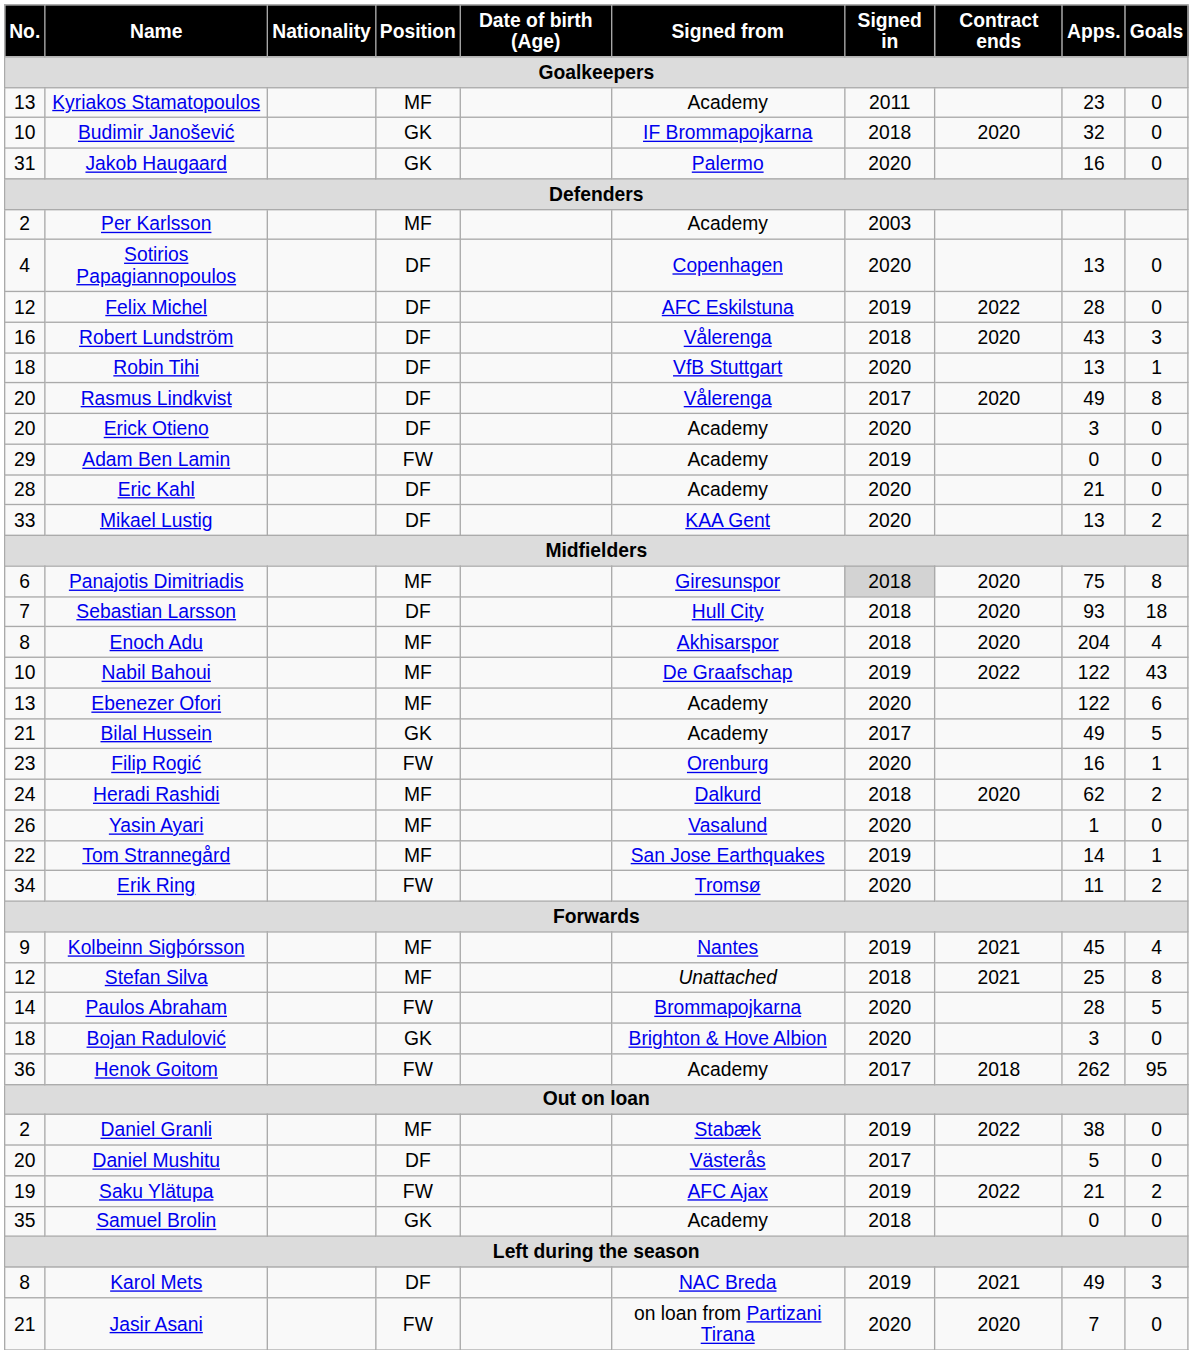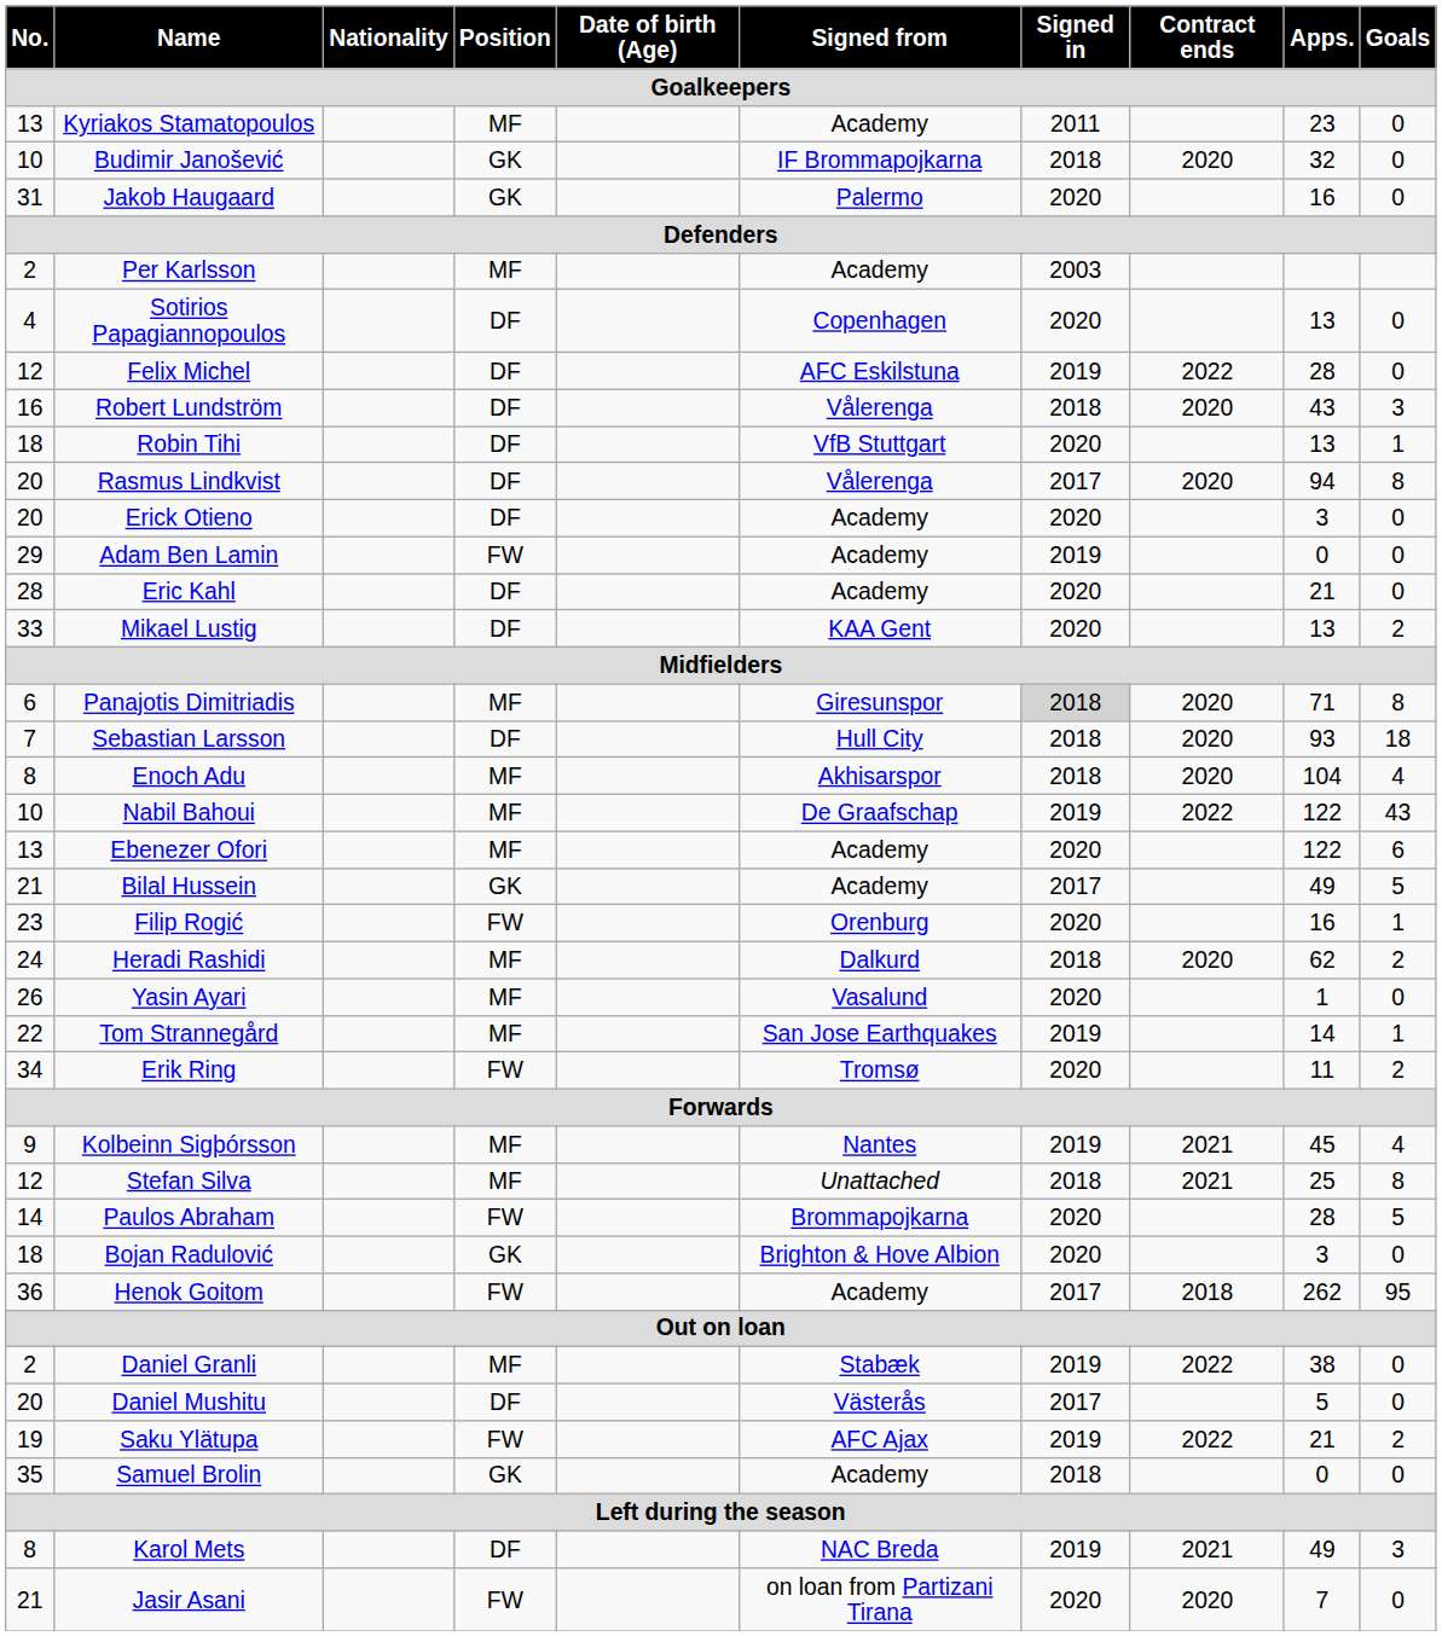 <table class="wikitable"  style="text-align:center; font-size:90%; width:100%;">
 <tr>
 <th style="background:#000000; color:white; text-align:center;">No.</th>
 <th style="background:#000000; color:white; text-align:center;">Name</th>
 <th style="background:#000000; color:white; text-align:center;">Nationality</th>
 <th style="background:#000000; color:white; text-align:center;">Position</th>
 <th style="background:#000000; color:white; text-align:center;">Date of birth (Age)</th>
 <th style="background:#000000; color:white; text-align:center;">Signed from</th>
 <th style="background:#000000; color:white; text-align:center;">Signed in</th>
 <th style="background:#000000; color:white; text-align:center;">Contract ends</th>
 <th style="background:#000000; color:white; text-align:center;">Apps.</th>
 <th style="background:#000000; color:white; text-align:center;">Goals</th>
 </tr>
 <tr>
 <th colspan="11"  style="background:#dcdcdc; text-align:center;">Goalkeepers</th>
 </tr>
 <tr>
 <td>13</td>
 <td><a href='#'>Kyriakos Stamatopoulos</a></td>
 <td></td>
 <td>MF</td>
 <td></td>
 <td>Academy</td>
 <td>2011</td>
 <td></td>
 <td>23</td>
 <td>0</td>
 </tr>
 <tr>
 <td>10</td>
 <td><a href='#'>Budimir Janošević</a></td>
 <td></td>
 <td>GK</td>
 <td></td>
 <td><a href='#'>IF Brommapojkarna</a></td>
 <td>2018</td>
 <td>2020</td>
 <td>32</td>
 <td>0</td>
 </tr>
 <tr>
 <td>31</td>
 <td><a href='#'>Jakob Haugaard</a></td>
 <td></td>
 <td>GK</td>
 <td></td>
 <td><a href='#'>Palermo</a></td>
 <td>2020</td>
 <td></td>
 <td>16</td>
 <td>0</td>
 </tr>
 <tr>
 <th colspan="11"  style="background:#dcdcdc; text-align:center;">Defenders</th>
 </tr>
 <tr>
 <td>2</td>
 <td><a href='#'>Per Karlsson</a></td>
 <td></td>
 <td>MF</td>
 <td></td>
 <td>Academy</td>
 <td>2003</td>
 <td></td>
 <td></td>
 <td></td>
 </tr>
 <tr>
 <td>4</td>
 <td><a href='#'>Sotirios Papagiannopoulos</a></td>
 <td></td>
 <td>DF</td>
 <td></td>
 <td><a href='#'>Copenhagen</a></td>
 <td>2020</td>
 <td></td>
 <td>13</td>
 <td>0</td>
 </tr>
 <tr>
 <td>12</td>
 <td><a href='#'>Felix Michel</a></td>
 <td></td>
 <td>DF</td>
 <td></td>
 <td><a href='#'>AFC Eskilstuna</a></td>
 <td>2019</td>
 <td>2022</td>
 <td>28</td>
 <td>0</td>
 </tr>
 <tr>
 <td>16</td>
 <td><a href='#'>Robert Lundström</a></td>
 <td></td>
 <td>DF</td>
 <td></td>
 <td><a href='#'>Vålerenga</a></td>
 <td>2018</td>
 <td>2020</td>
 <td>43</td>
 <td>3</td>
 </tr>
 <tr>
 <td>18</td>
 <td><a href='#'>Robin Tihi</a></td>
 <td></td>
 <td>DF</td>
 <td></td>
 <td><a href='#'>VfB Stuttgart</a></td>
 <td>2020</td>
 <td></td>
 <td>13</td>
 <td>1</td>
 </tr>
 <tr>
 <td>20</td>
 <td><a href='#'>Rasmus Lindkvist</a></td>
 <td></td>
 <td>DF</td>
 <td></td>
 <td><a href='#'>Vålerenga</a></td>
 <td>2017</td>
 <td>2020</td>
-<td>49</td>
+<td>94</td>
 <td>8</td>
 </tr>
 <tr>
 <td>20</td>
 <td><a href='#'>Erick Otieno</a></td>
 <td></td>
 <td>DF</td>
 <td></td>
 <td>Academy</td>
 <td>2020</td>
 <td></td>
 <td>3</td>
 <td>0</td>
 </tr>
 <tr>
 <td>29</td>
 <td><a href='#'>Adam Ben Lamin</a></td>
 <td></td>
 <td>FW</td>
 <td></td>
 <td>Academy</td>
 <td>2019</td>
 <td></td>
 <td>0</td>
 <td>0</td>
 </tr>
 <tr>
 <td>28</td>
 <td><a href='#'>Eric Kahl</a></td>
 <td></td>
 <td>DF</td>
 <td></td>
 <td>Academy</td>
 <td>2020</td>
 <td></td>
 <td>21</td>
 <td>0</td>
 </tr>
 <tr>
 <td>33</td>
 <td><a href='#'>Mikael Lustig</a></td>
 <td></td>
 <td>DF</td>
 <td></td>
 <td><a href='#'>KAA Gent</a></td>
 <td>2020</td>
 <td></td>
 <td>13</td>
 <td>2</td>
 </tr>
 <tr>
 <th colspan="11"  style="background:#dcdcdc; text-align:center;">Midfielders</th>
 </tr>
 <tr>
 <td>6</td>
 <td><a href='#'>Panajotis Dimitriadis</a></td>
 <td></td>
 <td>MF</td>
 <td></td>
 <td><a href='#'>Giresunspor</a></td>
 <td style="background: lightgrey;">2018</td>
 <td>2020</td>
-<td>75</td>
+<td>71</td>
 <td>8</td>
 </tr>
 <tr>
 <td>7</td>
 <td><a href='#'>Sebastian Larsson</a></td>
 <td></td>
 <td>DF</td>
 <td></td>
 <td><a href='#'>Hull City</a></td>
 <td>2018</td>
 <td>2020</td>
 <td>93</td>
 <td>18</td>
 </tr>
 <tr>
 <td>8</td>
 <td><a href='#'>Enoch Adu</a></td>
 <td></td>
 <td>MF</td>
 <td></td>
 <td><a href='#'>Akhisarspor</a></td>
 <td>2018</td>
 <td>2020</td>
-<td>204</td>
+<td>104</td>
 <td>4</td>
 </tr>
 <tr>
 <td>10</td>
 <td><a href='#'>Nabil Bahoui</a></td>
 <td></td>
 <td>MF</td>
 <td></td>
 <td><a href='#'>De Graafschap</a></td>
 <td>2019</td>
 <td>2022</td>
 <td>122</td>
 <td>43</td>
 </tr>
 <tr>
 <td>13</td>
 <td><a href='#'>Ebenezer Ofori</a></td>
 <td></td>
 <td>MF</td>
 <td></td>
 <td>Academy</td>
 <td>2020</td>
 <td></td>
 <td>122</td>
 <td>6</td>
 </tr>
 <tr>
 <td>21</td>
 <td><a href='#'>Bilal Hussein</a></td>
 <td></td>
 <td>GK</td>
 <td></td>
 <td>Academy</td>
 <td>2017</td>
 <td></td>
 <td>49</td>
 <td>5</td>
 </tr>
 <tr>
 <td>23</td>
 <td><a href='#'>Filip Rogić</a></td>
 <td></td>
 <td>FW</td>
 <td></td>
 <td><a href='#'>Orenburg</a></td>
 <td>2020</td>
 <td></td>
 <td>16</td>
 <td>1</td>
 </tr>
 <tr>
 <td>24</td>
 <td><a href='#'>Heradi Rashidi</a></td>
 <td></td>
 <td>MF</td>
 <td></td>
 <td><a href='#'>Dalkurd</a></td>
 <td>2018</td>
 <td>2020</td>
 <td>62</td>
 <td>2</td>
 </tr>
 <tr>
 <td>26</td>
 <td><a href='#'>Yasin Ayari</a></td>
 <td></td>
 <td>MF</td>
 <td></td>
 <td><a href='#'>Vasalund</a></td>
 <td>2020</td>
 <td></td>
 <td>1</td>
 <td>0</td>
 </tr>
 <tr>
 <td>22</td>
 <td><a href='#'>Tom Strannegård</a></td>
 <td></td>
 <td>MF</td>
 <td></td>
 <td><a href='#'>San Jose Earthquakes</a></td>
 <td>2019</td>
 <td></td>
 <td>14</td>
 <td>1</td>
 </tr>
 <tr>
 <td>34</td>
 <td><a href='#'>Erik Ring</a></td>
 <td></td>
 <td>FW</td>
 <td></td>
 <td><a href='#'>Tromsø</a></td>
 <td>2020</td>
 <td></td>
 <td>11</td>
 <td>2</td>
 </tr>
 <tr>
 <th colspan="11"  style="background:#dcdcdc; text-align:center;">Forwards</th>
 </tr>
 <tr>
 <td>9</td>
 <td><a href='#'>Kolbeinn Sigþórsson</a></td>
 <td></td>
 <td>MF</td>
 <td></td>
 <td><a href='#'>Nantes</a></td>
 <td>2019</td>
 <td>2021</td>
 <td>45</td>
 <td>4</td>
 </tr>
 <tr>
 <td>12</td>
 <td><a href='#'>Stefan Silva</a></td>
 <td></td>
 <td>MF</td>
 <td></td>
 <td><em>Unattached</em></td>
 <td>2018</td>
 <td>2021</td>
 <td>25</td>
 <td>8</td>
 </tr>
 <tr>
 <td>14</td>
 <td><a href='#'>Paulos Abraham</a></td>
 <td></td>
 <td>FW</td>
 <td></td>
 <td><a href='#'>Brommapojkarna</a></td>
 <td>2020</td>
 <td></td>
 <td>28</td>
 <td>5</td>
 </tr>
 <tr>
 <td>18</td>
 <td><a href='#'>Bojan Radulović</a></td>
 <td></td>
 <td>GK</td>
 <td></td>
 <td><a href='#'>Brighton & Hove Albion</a></td>
 <td>2020</td>
 <td></td>
 <td>3</td>
 <td>0</td>
 </tr>
 <tr>
 <td>36</td>
 <td><a href='#'>Henok Goitom</a></td>
 <td></td>
 <td>FW</td>
 <td></td>
 <td>Academy</td>
 <td>2017</td>
 <td>2018</td>
 <td>262</td>
 <td>95</td>
 </tr>
 <tr>
 <th colspan="11"  style="background:#dcdcdc; text-align:center;">Out on loan</th>
 </tr>
 <tr>
 <td>2</td>
 <td><a href='#'>Daniel Granli</a></td>
 <td></td>
 <td>MF</td>
 <td></td>
 <td><a href='#'>Stabæk</a></td>
 <td>2019</td>
 <td>2022</td>
 <td>38</td>
 <td>0</td>
 </tr>
 <tr>
 <td>20</td>
 <td><a href='#'>Daniel Mushitu</a></td>
 <td></td>
 <td>DF</td>
 <td></td>
 <td><a href='#'>Västerås</a></td>
 <td>2017</td>
 <td></td>
 <td>5</td>
 <td>0</td>
 </tr>
 <tr>
 <td>19</td>
 <td><a href='#'>Saku Ylätupa</a></td>
 <td></td>
 <td>FW</td>
 <td></td>
 <td><a href='#'>AFC Ajax</a></td>
 <td>2019</td>
 <td>2022</td>
 <td>21</td>
 <td>2</td>
 </tr>
 <tr>
 <td>35</td>
 <td><a href='#'>Samuel Brolin</a></td>
 <td></td>
 <td>GK</td>
 <td></td>
 <td>Academy</td>
 <td>2018</td>
 <td></td>
 <td>0</td>
 <td>0</td>
 </tr>
 <tr>
 <th colspan="11"  style="background:#dcdcdc; text-align:center;">Left during the season</th>
 </tr>
 <tr>
 <td>8</td>
 <td><a href='#'>Karol Mets</a></td>
 <td></td>
 <td>DF</td>
 <td></td>
 <td><a href='#'>NAC Breda</a></td>
 <td>2019</td>
 <td>2021</td>
 <td>49</td>
 <td>3</td>
 </tr>
 <tr>
 <td>21</td>
 <td><a href='#'>Jasir Asani</a></td>
 <td></td>
 <td>FW</td>
 <td></td>
 <td>on loan from <a href='#'>Partizani Tirana</a></td>
 <td>2020</td>
 <td>2020</td>
 <td>7</td>
 <td>0</td>
 </tr>
 </table>
